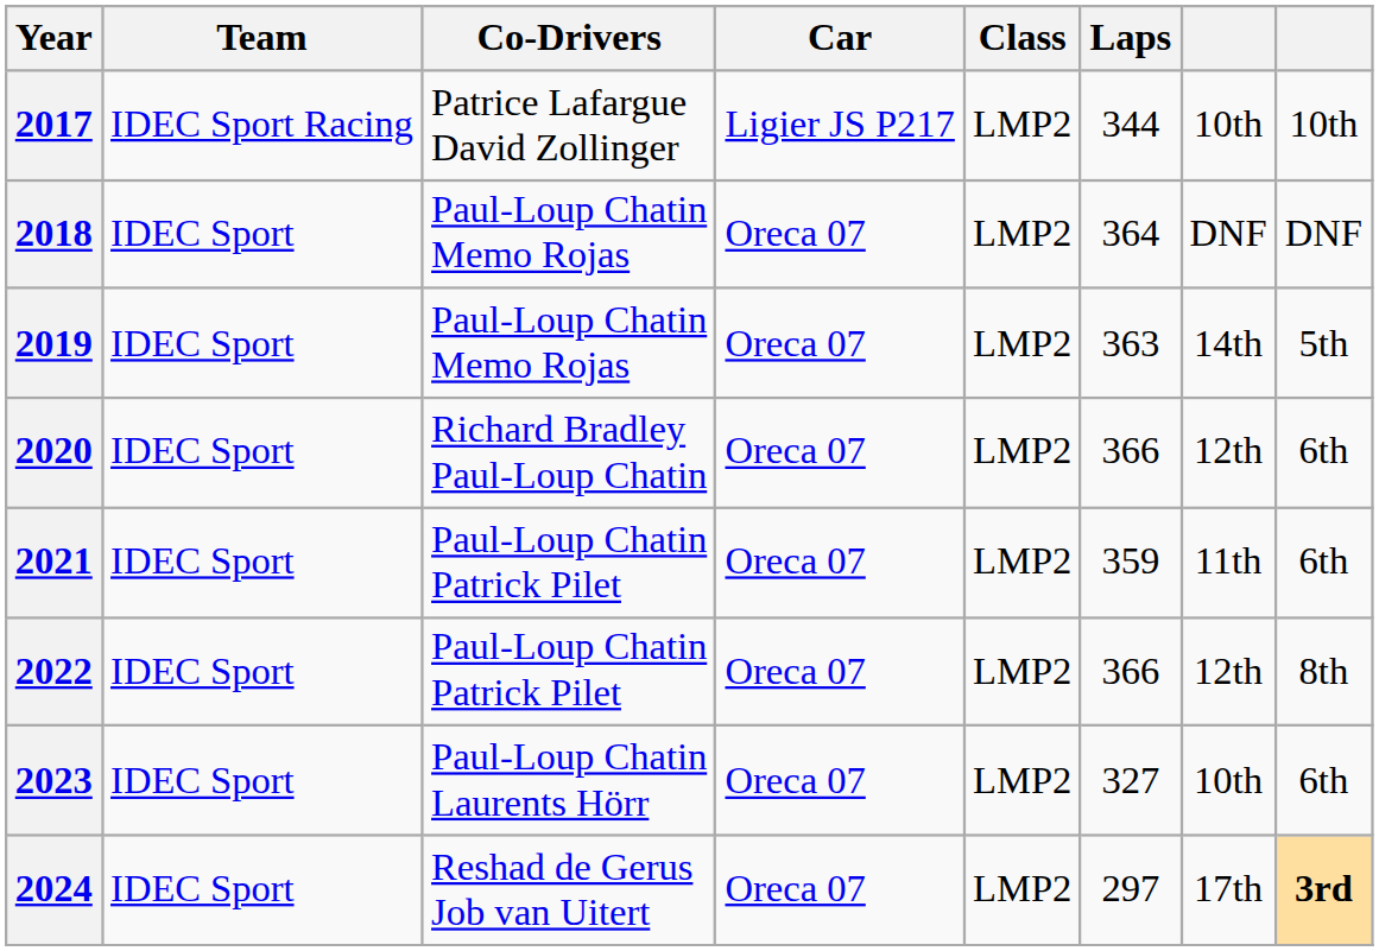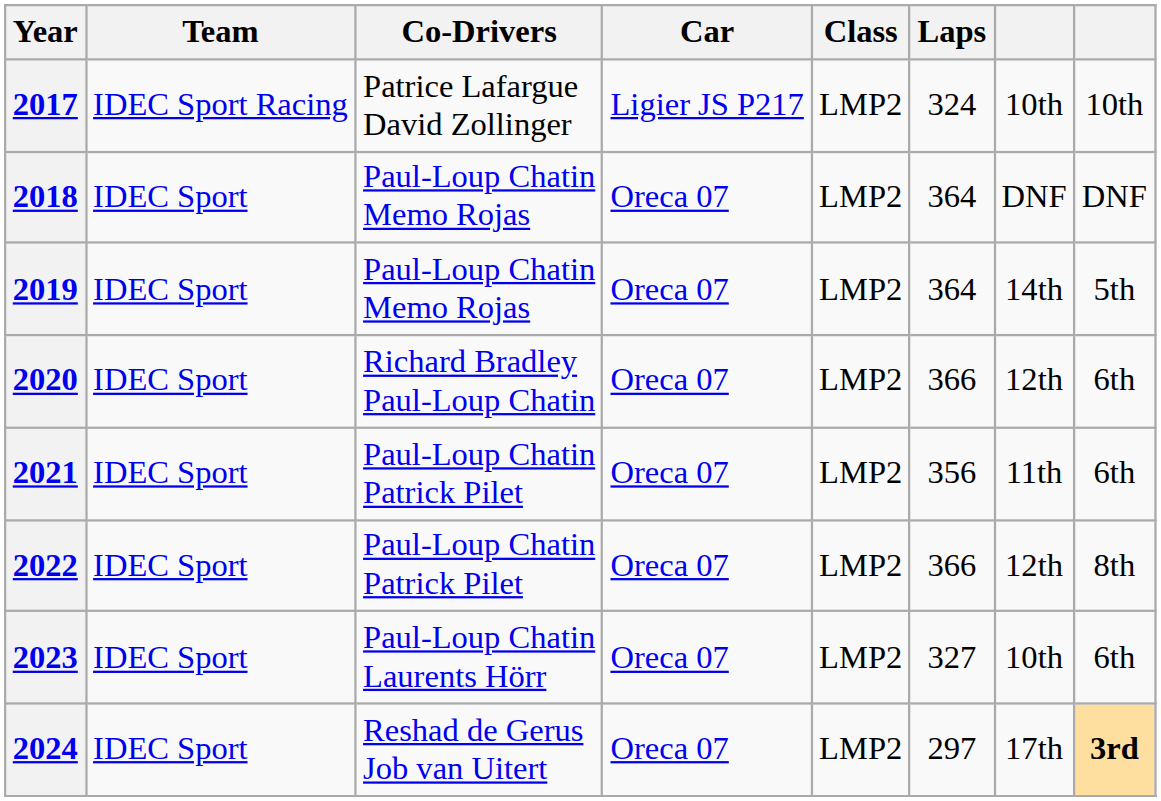 <table class="wikitable" style="text-align:center; font-size:90%">
 <tr>
 <th>Year</th>
 <th>Team</th>
 <th>Co-Drivers</th>
 <th>Car</th>
 <th>Class</th>
 <th>Laps</th>
 <th></th>
 <th></th>
 </tr>
 <tr>
 <th><a href='#'>2017</a></th>
 <td align="left"> <a href='#'>IDEC Sport Racing</a></td>
 <td align="left"> Patrice Lafargue<br> David Zollinger</td>
 <td align="left"><a href='#'>Ligier JS P217</a></td>
 <td>LMP2</td>
-<td>344</td>
+<td>324</td>
 <td>10th</td>
 <td>10th</td>
 </tr>
 <tr>
 <th><a href='#'>2018</a></th>
 <td align="left"> <a href='#'>IDEC Sport</a></td>
 <td align="left"> <a href='#'>Paul-Loup Chatin</a><br> <a href='#'>Memo Rojas</a></td>
 <td align="left"><a href='#'>Oreca 07</a></td>
 <td>LMP2</td>
 <td>364</td>
 <td>DNF</td>
 <td>DNF</td>
 </tr>
 <tr>
 <th><a href='#'>2019</a></th>
 <td align="left"> <a href='#'>IDEC Sport</a></td>
 <td align="left"> <a href='#'>Paul-Loup Chatin</a><br> <a href='#'>Memo Rojas</a></td>
 <td align="left"><a href='#'>Oreca 07</a></td>
 <td>LMP2</td>
-<td>363</td>
+<td>364</td>
 <td>14th</td>
 <td>5th</td>
 </tr>
 <tr>
 <th><a href='#'>2020</a></th>
 <td align="left"> <a href='#'>IDEC Sport</a></td>
 <td align="left"> <a href='#'>Richard Bradley</a><br> <a href='#'>Paul-Loup Chatin</a></td>
 <td align="left"><a href='#'>Oreca 07</a></td>
 <td>LMP2</td>
 <td>366</td>
 <td>12th</td>
 <td>6th</td>
 </tr>
 <tr>
 <th><a href='#'>2021</a></th>
 <td align="left"> <a href='#'>IDEC Sport</a></td>
 <td align="left"> <a href='#'>Paul-Loup Chatin</a><br> <a href='#'>Patrick Pilet</a></td>
 <td align="left"><a href='#'>Oreca 07</a></td>
 <td>LMP2</td>
-<td>359</td>
+<td>356</td>
 <td>11th</td>
 <td>6th</td>
 </tr>
 <tr>
 <th><a href='#'>2022</a></th>
 <td align="left"> <a href='#'>IDEC Sport</a></td>
 <td align="left"> <a href='#'>Paul-Loup Chatin</a><br> <a href='#'>Patrick Pilet</a></td>
 <td align="left"><a href='#'>Oreca 07</a></td>
 <td>LMP2</td>
 <td>366</td>
 <td>12th</td>
 <td>8th</td>
 </tr>
 <tr>
 <th><a href='#'>2023</a></th>
 <td align="left"> <a href='#'>IDEC Sport</a></td>
 <td align="left"> <a href='#'>Paul-Loup Chatin</a><br> <a href='#'>Laurents Hörr</a></td>
 <td align="left"><a href='#'>Oreca 07</a></td>
 <td>LMP2</td>
 <td>327</td>
 <td>10th</td>
 <td>6th</td>
 </tr>
 <tr>
 <th><a href='#'>2024</a></th>
 <td align="left"> <a href='#'>IDEC Sport</a></td>
 <td align="left"> <a href='#'>Reshad de Gerus</a><br> <a href='#'>Job van Uitert</a></td>
 <td align="left"><a href='#'>Oreca 07</a></td>
 <td>LMP2</td>
 <td>297</td>
 <td>17th</td>
 <td style="background:#FFDF9F;"><strong>3rd</strong></td>
 </tr>
 <tr>
 </tr>
 </table>
